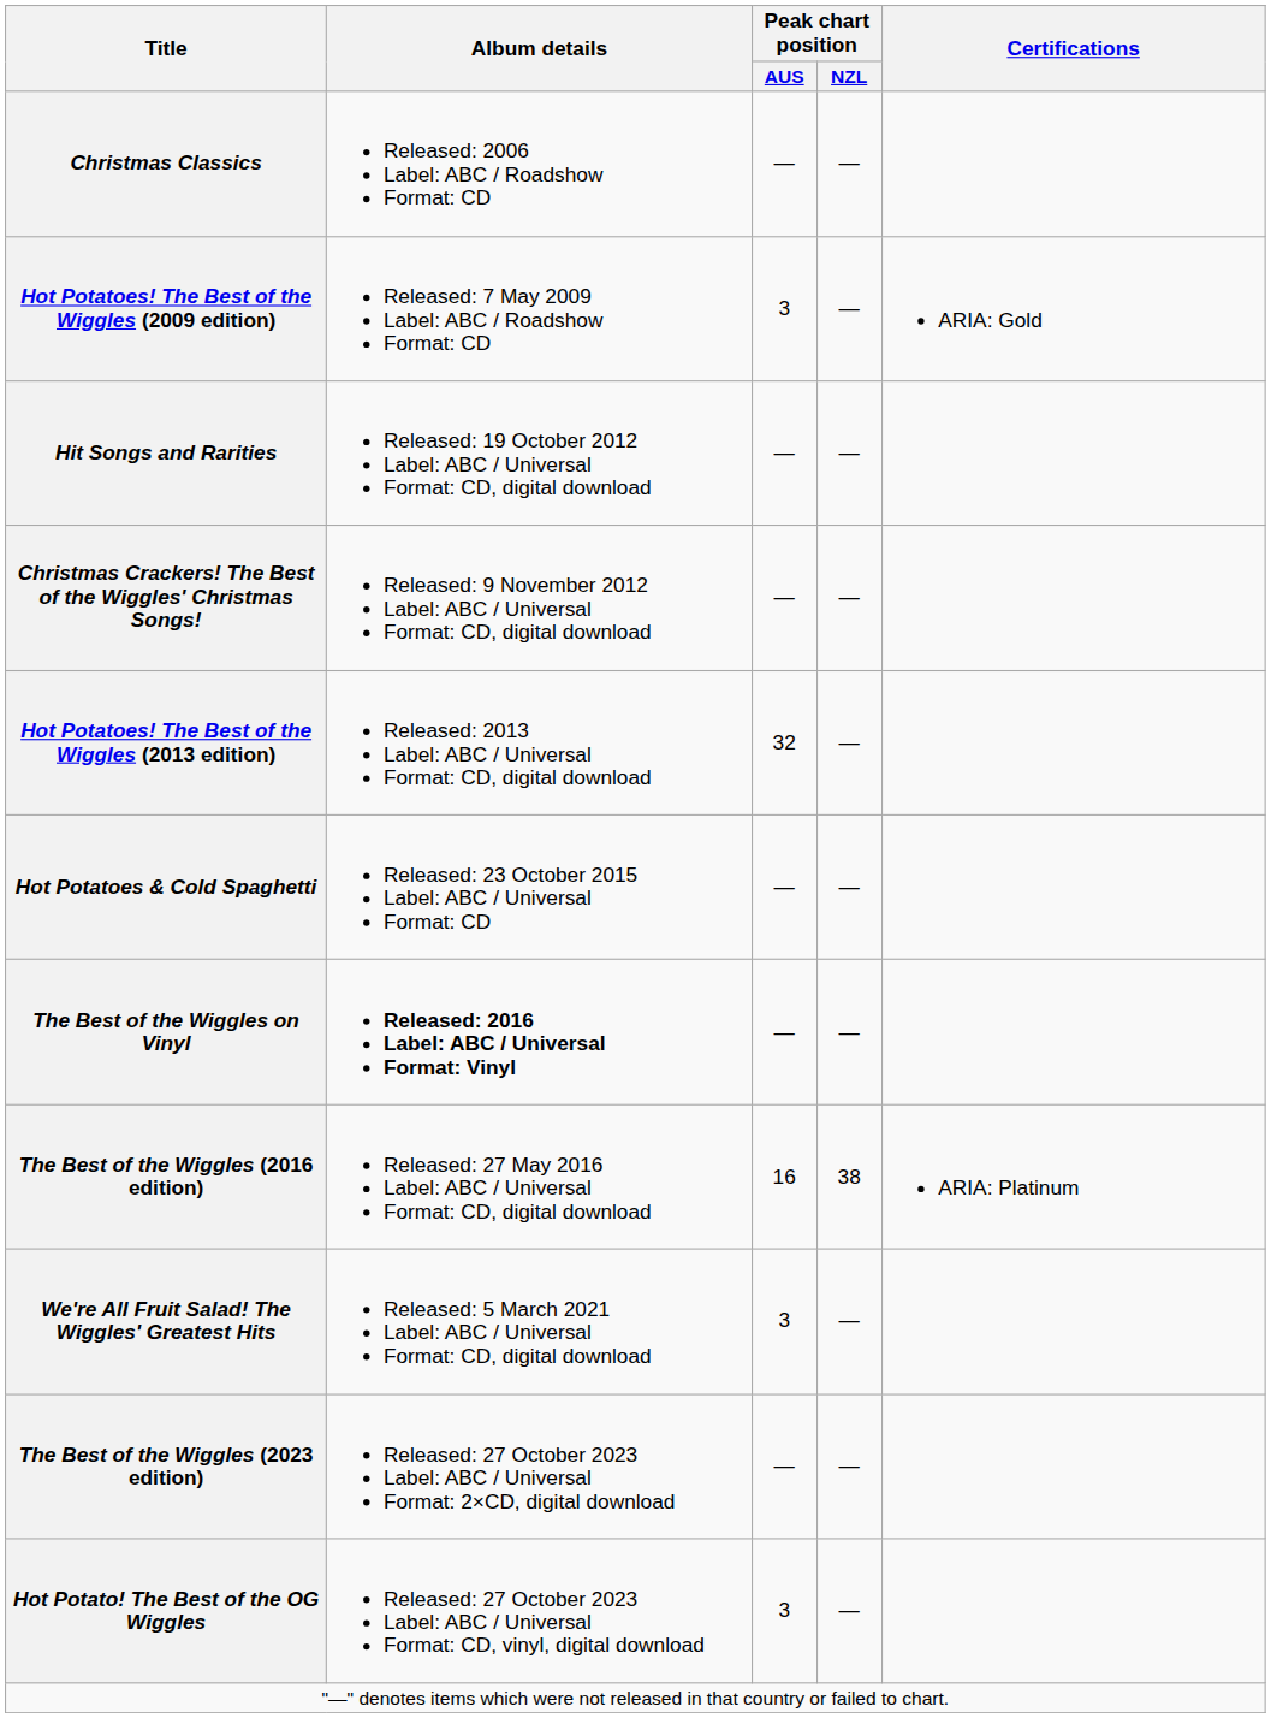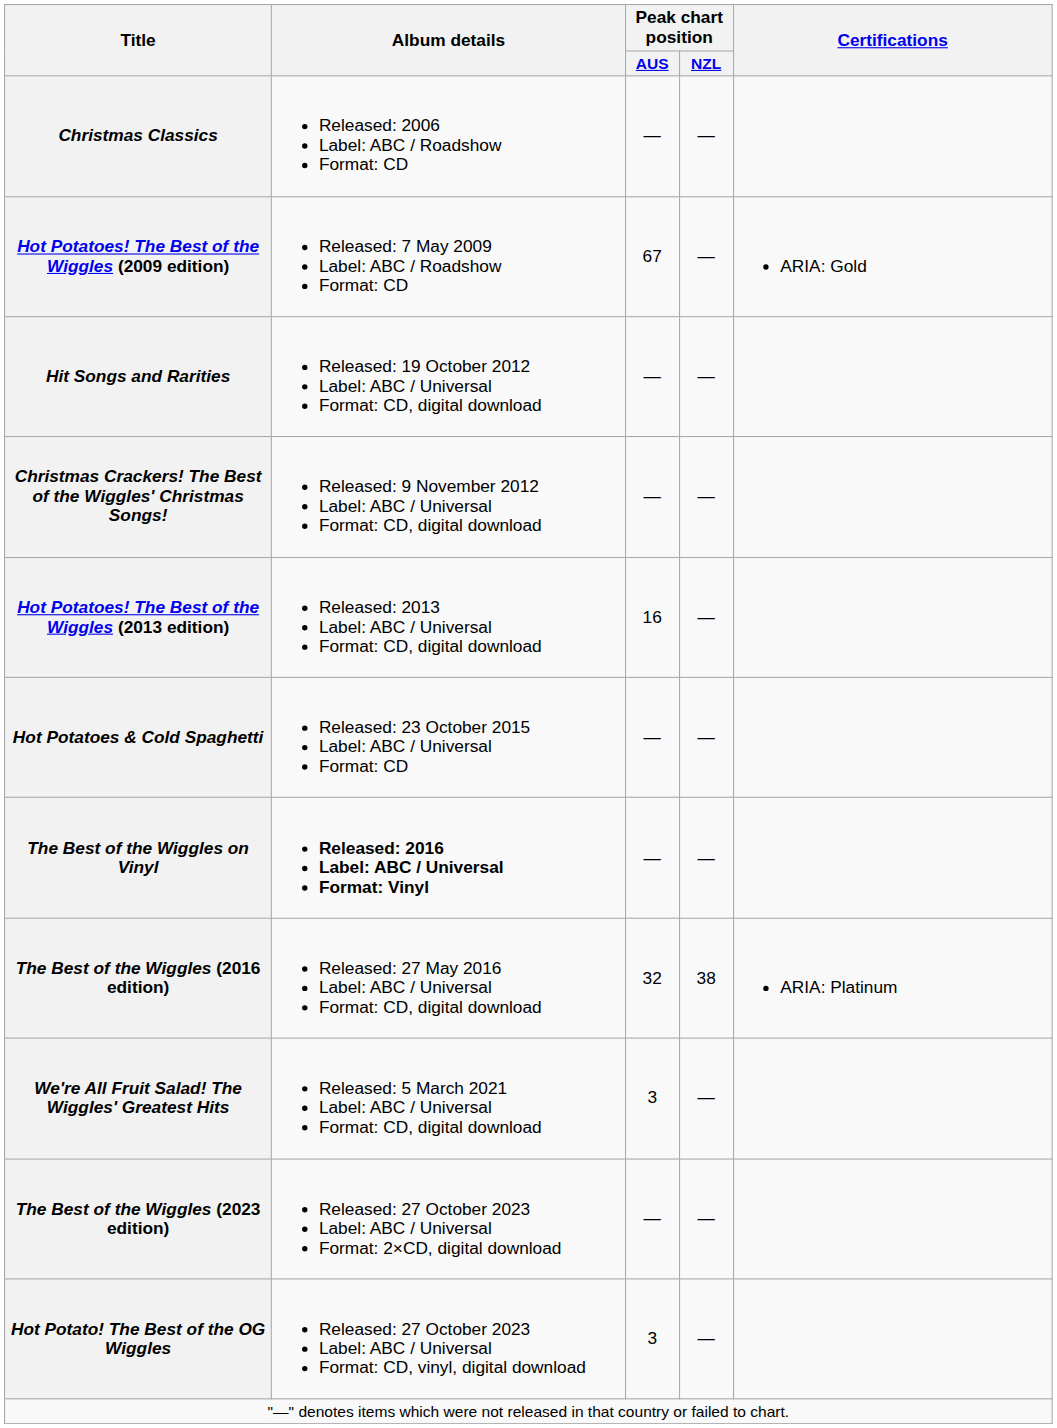 <table class="wikitable plainrowheaders">
 <tr>
 <th scope="col" style="width:15em;" rowspan="2">Title</th>
 <th scope="col" style="width:20em;" rowspan="2">Album details</th>
 <th scope="col" colspan="2">Peak chart position</th>
 <th scope="col" style="width:18em;" rowspan="2"><a href='#'>Certifications</a><br></th>
 </tr>
 <tr>
 <th scope="col" style="width:3em;font-size:90%;"><a href='#'>AUS</a><br></th>
 <th scope="col" style="width:3em;font-size:90%;"><a href='#'>NZL</a><br></th>
 </tr>
 <tr>
 <th scope="row"><em>Christmas Classics</em></th>
 <td><br><ul><li>Released: 2006</li><li>Label: ABC / Roadshow</li><li>Format: CD</li></ul></td>
 <td style="text-align:center;">—</td>
 <td style="text-align:center;">—</td>
 <td></td>
 </tr>
 <tr>
 <th scope="row"><em><a href='#'>Hot Potatoes! The Best of the Wiggles</a></em> (2009 edition)</th>
 <td><br><ul><li>Released: 7 May 2009</li><li>Label: ABC / Roadshow</li><li>Format: CD</li></ul></td>
-<td style="text-align:center;">3</td>
+<td style="text-align:center;">67</td>
 <td style="text-align:center;">—</td>
 <td><br><ul><li>ARIA: Gold</li></ul></td>
 </tr>
 <tr>
 <th scope="row"><em>Hit Songs and Rarities</em></th>
 <td><br><ul><li>Released: 19 October 2012</li><li>Label: ABC / Universal</li><li>Format: CD, digital download</li></ul></td>
 <td style="text-align:center;">—</td>
 <td style="text-align:center;">—</td>
 <td></td>
 </tr>
 <tr>
 <th scope="row"><em>Christmas Crackers! The Best of the Wiggles' Christmas Songs!</em></th>
 <td><br><ul><li>Released: 9 November 2012</li><li>Label: ABC / Universal</li><li>Format: CD, digital download</li></ul></td>
 <td style="text-align:center;">—</td>
 <td style="text-align:center;">—</td>
 <td></td>
 </tr>
 <tr>
 <th scope="row"><em><a href='#'>Hot Potatoes! The Best of the Wiggles</a></em> (2013 edition)</th>
 <td><br><ul><li>Released: 2013</li><li>Label: ABC / Universal</li><li>Format: CD, digital download</li></ul></td>
-<td style="text-align:center;">32</td>
+<td style="text-align:center;">16</td>
 <td style="text-align:center;">—</td>
 <td></td>
 </tr>
 <tr>
 <th scope="row"><em>Hot Potatoes & Cold Spaghetti</em></th>
 <td><br><ul><li>Released: 23 October 2015</li><li>Label: ABC / Universal</li><li>Format: CD</li></ul></td>
 <td style="text-align:center;">—</td>
 <td style="text-align:center;">—</td>
 <td></td>
 </tr>
 <tr>
 <th scope="row"><em>The Best of the Wiggles on Vinyl</em></th>
 <td><strong><br><ul><li>Released: 2016</li><li>Label: ABC / Universal</li><li>Format: Vinyl</li></ul></strong></td>
 <td style="text-align:center;">—</td>
 <td style="text-align:center;">—</td>
 <td></td>
 </tr>
 <tr>
 <th scope="row"><em>The Best of the Wiggles</em> (2016 edition)</th>
 <td><br><ul><li>Released: 27 May 2016</li><li>Label: ABC / Universal</li><li>Format: CD, digital download</li></ul></td>
-<td style="text-align:center;">16</td>
+<td style="text-align:center;">32</td>
 <td style="text-align:center;">38</td>
 <td><br><ul><li>ARIA: Platinum</li></ul></td>
 </tr>
 <tr>
 <th scope="row"><em>We're All Fruit Salad! The Wiggles' Greatest Hits</em></th>
 <td><br><ul><li>Released: 5 March 2021</li><li>Label: ABC / Universal</li><li>Format: CD, digital download</li></ul></td>
 <td style="text-align:center;">3</td>
 <td style="text-align:center;">—</td>
 <td></td>
 </tr>
 <tr>
 <th scope="row"><em>The Best of the Wiggles</em> (2023 edition)</th>
 <td><br><ul><li>Released: 27 October 2023</li><li>Label: ABC / Universal</li><li>Format: 2×CD, digital download</li></ul></td>
 <td style="text-align:center;">—</td>
 <td style="text-align:center;">—</td>
 <td></td>
 </tr>
 <tr>
 <th scope="row"><em>Hot Potato! The Best of the OG Wiggles</em></th>
 <td><br><ul><li>Released: 27 October 2023</li><li>Label: ABC / Universal</li><li>Format: CD, vinyl, digital download</li></ul></td>
 <td style="text-align:center;">3</td>
 <td style="text-align:center;">—</td>
 <td></td>
 </tr>
 <tr>
 <td colspan="6" style="text-align:center; font-size:90%">"—" denotes items which were not released in that country or failed to chart.</td>
 </tr>
 </table>
